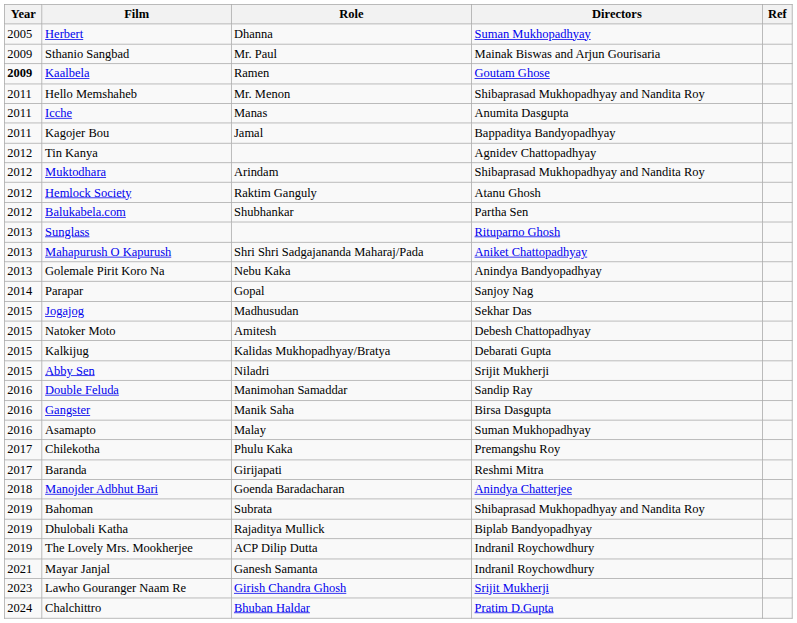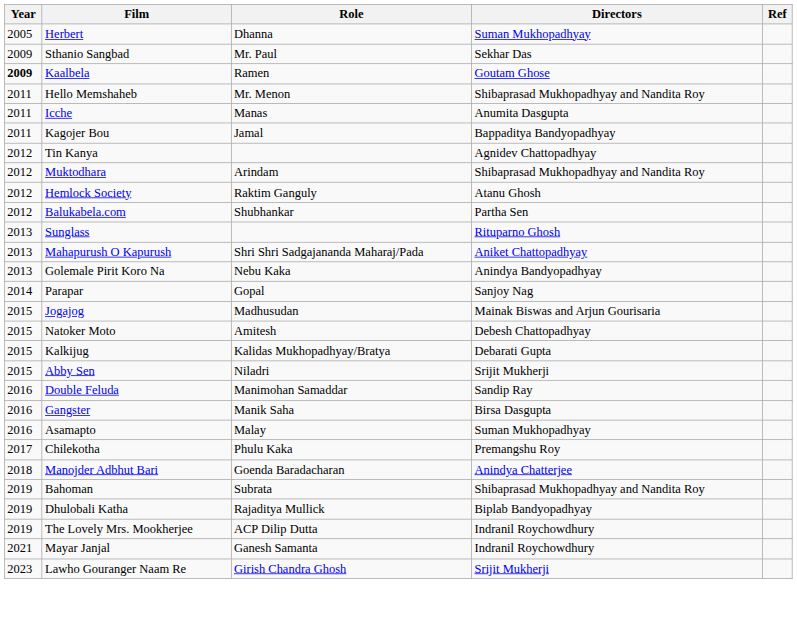 <table class="wikitable sortable" width=80%;>
 <tr>
 <th>Year</th>
 <th>Film</th>
 <th>Role</th>
 <th>Directors</th>
 <th>Ref</th>
 </tr>
 <tr>
 <td>2005</td>
 <td><a href='#'>Herbert</a></td>
 <td>Dhanna</td>
 <td><a href='#'>Suman Mukhopadhyay</a></td>
 <td></td>
 </tr>
 <tr>
 <td>2009</td>
 <td>Sthanio Sangbad</td>
 <td>Mr. Paul</td>
-<td>Mainak Biswas and Arjun Gourisaria</td>
+<td>Sekhar Das</td>
 <td></td>
 </tr>
 <tr>
 <td><strong>2009</strong></td>
 <td><a href='#'>Kaalbela</a></td>
 <td>Ramen </td>
 <td><a href='#'>Goutam Ghose</a></td>
 <td></td>
 </tr>
 <tr>
 <td>2011</td>
 <td>Hello Memshaheb</td>
 <td>Mr. Menon </td>
 <td>Shibaprasad Mukhopadhyay and Nandita Roy</td>
 <td></td>
 </tr>
 <tr>
 <td>2011</td>
 <td><a href='#'>Icche</a></td>
 <td>Manas </td>
 <td>Anumita Dasgupta</td>
 <td></td>
 </tr>
 <tr>
 <td>2011</td>
 <td>Kagojer Bou</td>
 <td>Jamal</td>
 <td>Bappaditya Bandyopadhyay</td>
 <td></td>
 </tr>
 <tr>
 <td>2012</td>
 <td>Tin Kanya</td>
 <td></td>
 <td>Agnidev Chattopadhyay</td>
 <td></td>
 </tr>
 <tr>
 <td>2012</td>
 <td><a href='#'>Muktodhara</a></td>
 <td>Arindam</td>
 <td>Shibaprasad Mukhopadhyay and Nandita Roy</td>
 <td></td>
 </tr>
 <tr>
 <td>2012</td>
 <td><a href='#'>Hemlock Society</a></td>
 <td>Raktim Ganguly</td>
 <td>Atanu Ghosh</td>
 <td></td>
 </tr>
 <tr>
 <td>2012</td>
 <td><a href='#'>Balukabela.com</a></td>
 <td>Shubhankar</td>
 <td>Partha Sen</td>
 <td></td>
 </tr>
 <tr>
 <td>2013</td>
 <td><a href='#'>Sunglass</a></td>
 <td></td>
 <td><a href='#'>Rituparno Ghosh</a></td>
 <td></td>
 </tr>
 <tr>
 <td>2013</td>
 <td><a href='#'>Mahapurush O Kapurush</a></td>
 <td>Shri Shri Sadgajananda Maharaj/Pada</td>
 <td><a href='#'>Aniket Chattopadhyay</a></td>
 <td></td>
 </tr>
 <tr>
 <td>2013</td>
 <td>Golemale Pirit Koro Na</td>
 <td>Nebu Kaka</td>
 <td>Anindya Bandyopadhyay</td>
 <td></td>
 </tr>
 <tr>
 <td>2014</td>
 <td>Parapar</td>
 <td>Gopal</td>
 <td>Sanjoy Nag</td>
 <td></td>
 </tr>
 <tr>
 <td>2015</td>
 <td><a href='#'>Jogajog</a></td>
 <td>Madhusudan</td>
-<td>Sekhar Das</td>
+<td>Mainak Biswas and Arjun Gourisaria</td>
 <td></td>
 </tr>
 <tr>
 <td>2015</td>
 <td>Natoker Moto</td>
 <td>Amitesh</td>
 <td>Debesh Chattopadhyay</td>
 <td></td>
 </tr>
 <tr>
 <td>2015</td>
 <td>Kalkijug</td>
 <td>Kalidas Mukhopadhyay/Bratya</td>
 <td>Debarati Gupta</td>
 <td></td>
 </tr>
 <tr>
 <td>2015</td>
 <td><a href='#'>Abby Sen</a></td>
 <td>Niladri</td>
 <td>Srijit Mukherji</td>
 <td></td>
 </tr>
 <tr>
 <td>2016</td>
 <td><a href='#'>Double Feluda</a></td>
 <td>Manimohan Samaddar</td>
 <td>Sandip Ray</td>
 <td></td>
 </tr>
 <tr>
 <td>2016</td>
 <td><a href='#'>Gangster</a></td>
 <td>Manik Saha</td>
 <td>Birsa Dasgupta</td>
 <td></td>
 </tr>
 <tr>
 <td>2016</td>
 <td>Asamapto</td>
 <td>Malay</td>
 <td>Suman Mukhopadhyay</td>
 <td></td>
 </tr>
 <tr>
 <td>2017</td>
 <td>Chilekotha</td>
 <td>Phulu Kaka</td>
 <td>Premangshu Roy</td>
 <td></td>
 </tr>
 <tr>
-<td>2017</td>
-<td>Baranda</td>
-<td>Girijapati</td>
-<td>Reshmi Mitra</td>
-<td></td>
-</tr>
-<tr>
 <td>2018</td>
 <td><a href='#'>Manojder Adbhut Bari</a></td>
 <td>Goenda Baradacharan</td>
 <td><a href='#'>Anindya Chatterjee</a></td>
 <td></td>
 </tr>
 <tr>
 <td>2019</td>
 <td>Bahoman</td>
 <td>Subrata</td>
 <td>Shibaprasad Mukhopadhyay and Nandita Roy</td>
 <td></td>
 </tr>
 <tr>
 <td>2019</td>
 <td>Dhulobali Katha</td>
 <td>Rajaditya Mullick</td>
 <td>Biplab Bandyopadhyay</td>
 <td></td>
 </tr>
 <tr>
 <td>2019</td>
 <td>The Lovely Mrs. Mookherjee</td>
 <td>ACP Dilip Dutta</td>
 <td>Indranil Roychowdhury</td>
 <td></td>
 </tr>
 <tr>
 <td>2021</td>
 <td>Mayar Janjal</td>
 <td>Ganesh Samanta</td>
 <td>Indranil Roychowdhury</td>
 <td></td>
 </tr>
 <tr>
 <td>2023</td>
 <td>Lawho Gouranger Naam Re</td>
 <td><a href='#'>Girish Chandra Ghosh</a></td>
 <td><a href='#'>Srijit Mukherji</a></td>
 <td></td>
 </tr>
-<tr>
-<td>2024</td>
-<td>Chalchittro</td>
-<td><a href='#'>Bhuban Haldar</a></td>
-<td><a href='#'>Pratim D.Gupta</a></td>
-<td></td>
-</tr>
 </table>
